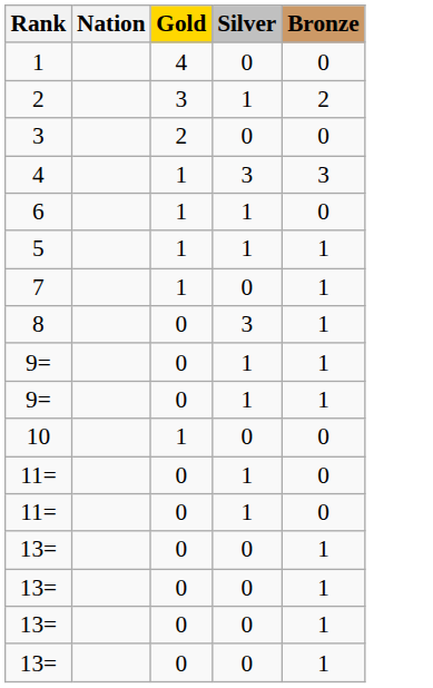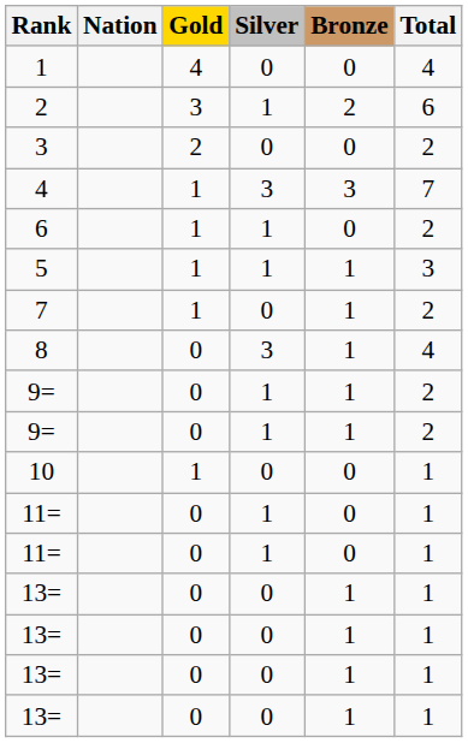 <table class="wikitable sortable" style="text-align:center">
 <tr>
 <th>Rank</th>
 <th>Nation</th>
 <th style="background-color:gold">Gold</th>
 <th style="background-color:silver">Silver</th>
 <th style="background-color:#cc9966">Bronze</th>
+<th>Total</th>
 </tr>
 <tr>
 <td>1</td>
 <td align="left"></td>
 <td>4</td>
 <td>0</td>
 <td>0</td>
+<td>4</td>
 </tr>
 <tr>
 <td>2</td>
 <td align="left"></td>
 <td>3</td>
 <td>1</td>
 <td>2</td>
+<td>6</td>
 </tr>
 <tr>
 <td>3</td>
 <td align=left></td>
 <td>2</td>
 <td>0</td>
 <td>0</td>
+<td>2</td>
 </tr>
 <tr>
 <td>4</td>
 <td align=left></td>
 <td>1</td>
 <td>3</td>
 <td>3</td>
+<td>7</td>
 </tr>
 <tr>
 <td>6</td>
 <td align=left></td>
 <td>1</td>
 <td>1</td>
 <td>0</td>
+<td>2</td>
 </tr>
 <tr>
 <td>5</td>
 <td align=left></td>
 <td>1</td>
 <td>1</td>
 <td>1</td>
+<td>3</td>
 </tr>
 <tr>
 <td>7</td>
 <td align=left></td>
 <td>1</td>
 <td>0</td>
 <td>1</td>
+<td>2</td>
 </tr>
 <tr>
 <td>8</td>
 <td align=left></td>
 <td>0</td>
 <td>3</td>
 <td>1</td>
+<td>4</td>
 </tr>
 <tr>
 <td>9=</td>
 <td align="left"></td>
 <td>0</td>
 <td>1</td>
 <td>1</td>
+<td>2</td>
 </tr>
 <tr>
 <td>9=</td>
 <td align="left"></td>
 <td>0</td>
 <td>1</td>
 <td>1</td>
+<td>2</td>
 </tr>
 <tr>
 <td>10</td>
 <td align="left"></td>
 <td>1</td>
 <td>0</td>
 <td>0</td>
+<td>1</td>
 </tr>
 <tr>
 <td>11=</td>
 <td align="left"></td>
 <td>0</td>
 <td>1</td>
 <td>0</td>
+<td>1</td>
 </tr>
 <tr>
 <td>11=</td>
 <td align="left"></td>
 <td>0</td>
 <td>1</td>
-<td>0</td>
-</tr>
-<tr>
-<td>13=</td>
-<td align="left"></td>
-<td>0</td>
 <td>0</td>
 <td>1</td>
 </tr>
 <tr>
 <td>13=</td>
 <td align="left"></td>
 <td>0</td>
 <td>0</td>
 <td>1</td>
-</tr>
-<tr>
-<td>13=</td>
-<td align="left"></td>
-<td>0</td>
-<td>0</td>
 <td>1</td>
 </tr>
 <tr>
 <td>13=</td>
 <td align="left"></td>
 <td>0</td>
 <td>0</td>
 <td>1</td>
+<td>1</td>
+</tr>
+<tr>
+<td>13=</td>
+<td align="left"></td>
+<td>0</td>
+<td>0</td>
+<td>1</td>
+<td>1</td>
+</tr>
+<tr>
+<td>13=</td>
+<td align="left"></td>
+<td>0</td>
+<td>0</td>
+<td>1</td>
+<td>1</td>
 </tr>
 </table>
